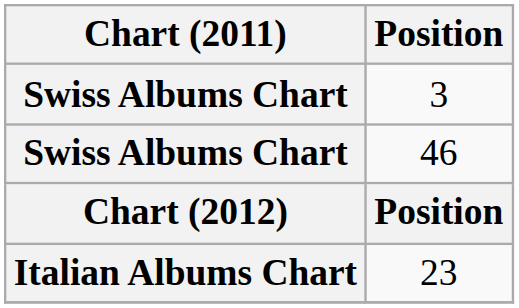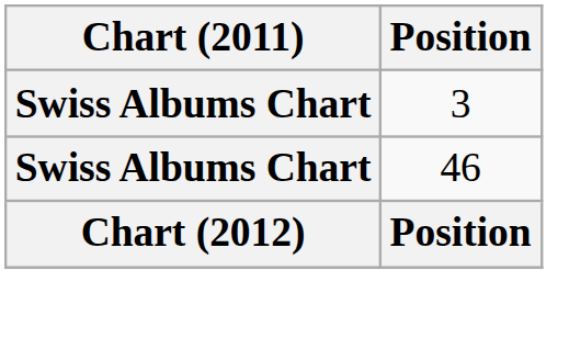 <table class="wikitable sortable plainrowheaders">
 <tr>
 <th>Chart (2011)</th>
 <th>Position</th>
 </tr>
 <tr>
 <th scope="row">Swiss Albums Chart</th>
 <td style="text-align:center;">3</td>
 </tr>
 <tr>
 <th scope="row">Swiss Albums Chart</th>
 <td style="text-align:center;">46</td>
 </tr>
 <tr>
 <th>Chart (2012)</th>
 <th>Position</th>
 </tr>
 <tr>
-<th scope="row">Italian Albums Chart</th>
-<td style="text-align:center;">23</td>
-</tr>
-<tr>
 </tr>
 </table>
